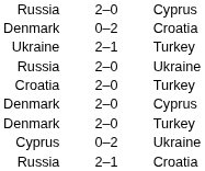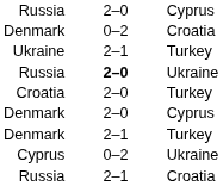 <table style="text-align:center">
 <tr>
 <th width=200></th>
 <th width=100></th>
 <th width=200></th>
 </tr>
 <tr>
 <td align=right>Russia</td>
 <td>2–0</td>
 <td align=left>Cyprus</td>
 </tr>
 <tr>
 <td align=right>Denmark</td>
 <td>0–2</td>
 <td align=left>Croatia</td>
 </tr>
 <tr>
 <td align=right>Ukraine</td>
 <td>2–1</td>
 <td align=left>Turkey</td>
 </tr>
 <tr>
 <td align=right>Russia</td>
-<td>2–0</td>
+<td><strong>2–0</strong></td>
 <td align=left>Ukraine</td>
 </tr>
 <tr>
 <td align=right>Croatia</td>
 <td>2–0</td>
 <td align=left>Turkey</td>
 </tr>
 <tr>
 <td align=right>Denmark</td>
 <td>2–0</td>
 <td align=left>Cyprus</td>
 </tr>
 <tr>
 <td align=right>Denmark</td>
-<td>2–0</td>
+<td>2–1</td>
 <td align=left>Turkey</td>
 </tr>
 <tr>
 <td align=right>Cyprus</td>
 <td>0–2</td>
 <td align=left>Ukraine</td>
 </tr>
 <tr>
 <td align=right>Russia</td>
 <td>2–1</td>
 <td align=left>Croatia</td>
 </tr>
 </table>
